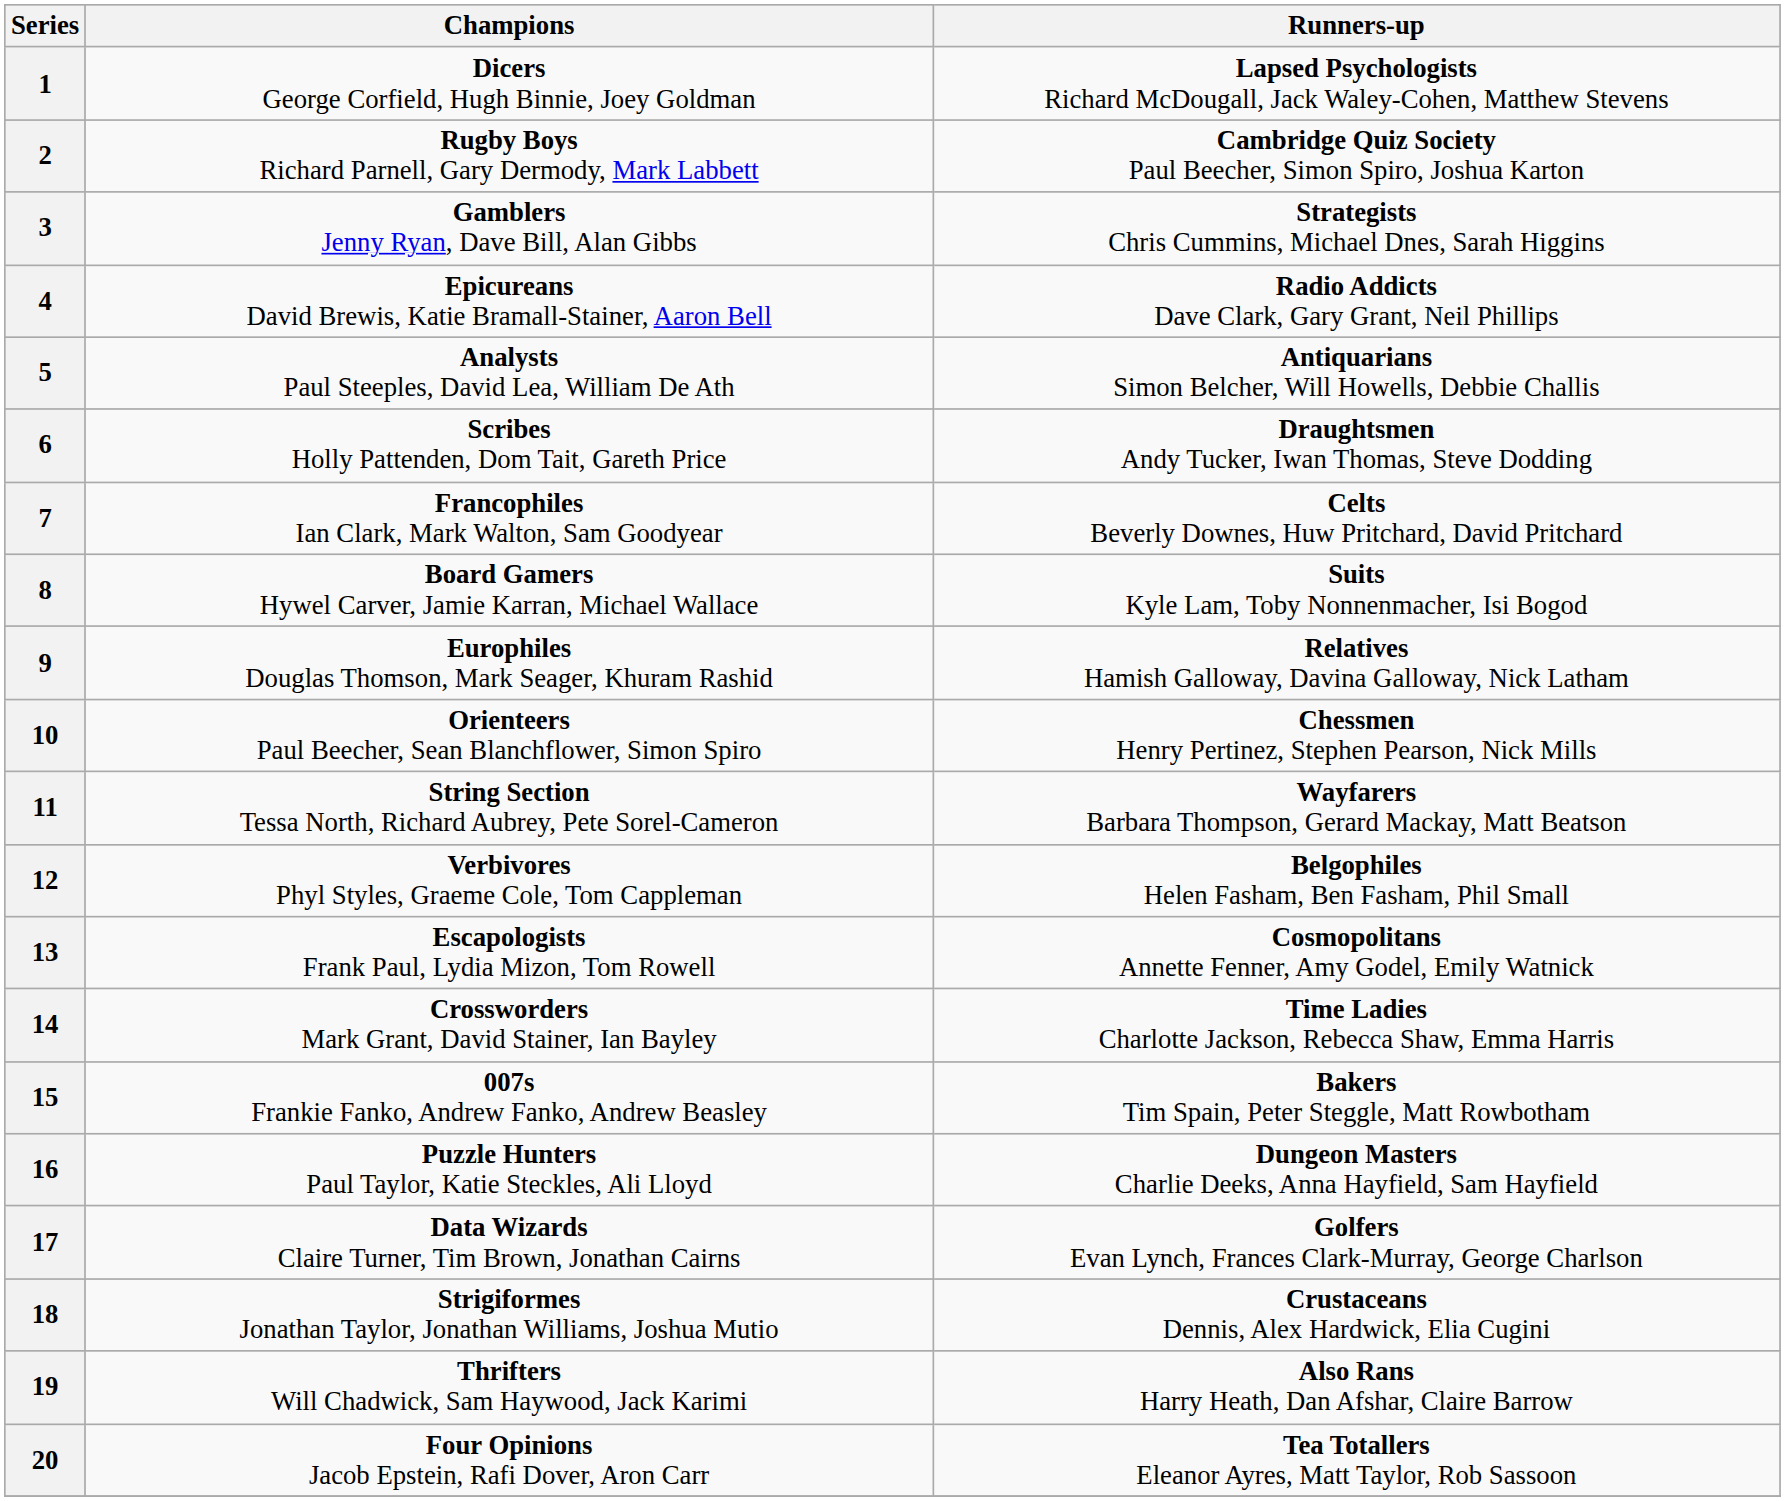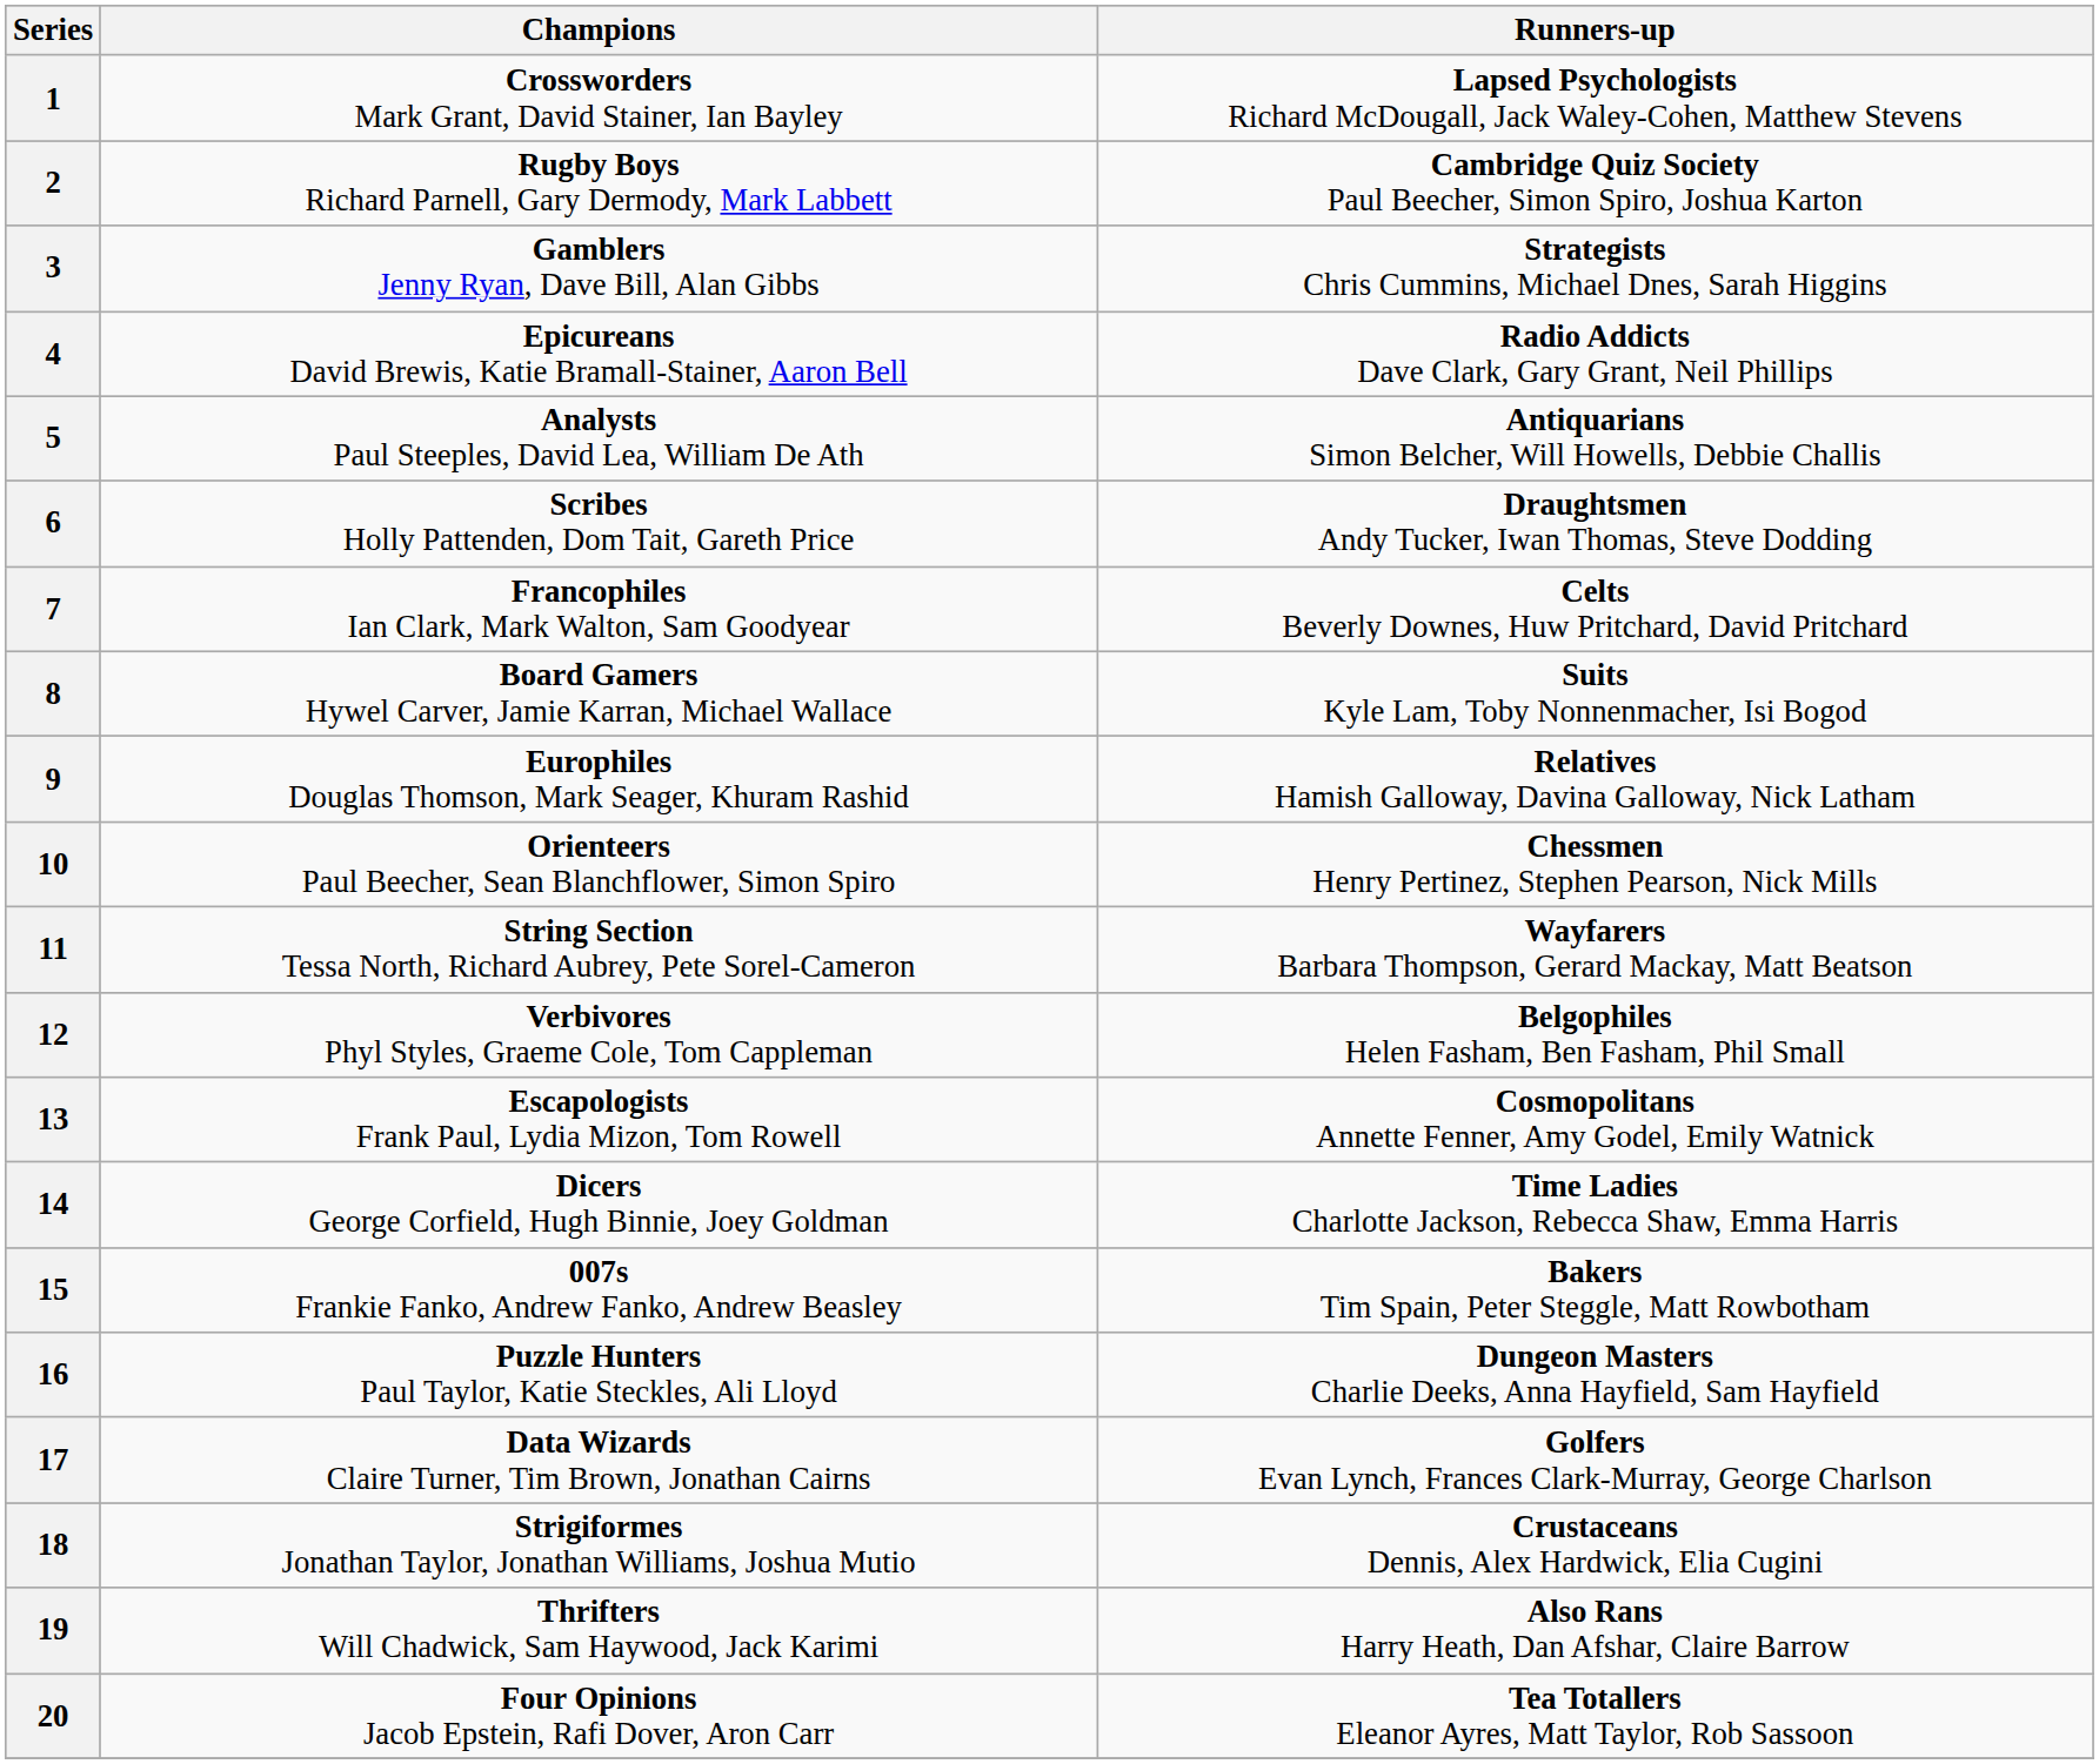 <table class=wikitable>
 <tr>
 <th width=40>Series</th>
 <th width=500>Champions</th>
 <th width=500>Runners-up</th>
 </tr>
 <tr>
 <th>1</th>
-<td align=center><strong>Dicers</strong><br>George Corfield, Hugh Binnie, Joey Goldman</td>
+<td align=center><strong>Crossworders</strong><br>Mark Grant, David Stainer, Ian Bayley</td>
 <td align=center><strong>Lapsed Psychologists</strong><br>Richard McDougall, Jack Waley-Cohen, Matthew Stevens</td>
 </tr>
 <tr>
 <th>2</th>
 <td align=center><strong>Rugby Boys</strong><br>Richard Parnell, Gary Dermody, <a href='#'>Mark Labbett</a></td>
 <td align=center><strong>Cambridge Quiz Society</strong><br>Paul Beecher, Simon Spiro, Joshua Karton</td>
 </tr>
 <tr>
 <th>3</th>
 <td align=center><strong>Gamblers</strong><br><a href='#'>Jenny Ryan</a>, Dave Bill, Alan Gibbs</td>
 <td align=center><strong>Strategists</strong><br>Chris Cummins, Michael Dnes, Sarah Higgins</td>
 </tr>
 <tr>
 <th>4</th>
 <td align=center><strong>Epicureans</strong><br>David Brewis, Katie Bramall-Stainer, <a href='#'>Aaron Bell</a></td>
 <td align=center><strong>Radio Addicts</strong><br>Dave Clark, Gary Grant, Neil Phillips</td>
 </tr>
 <tr>
 <th>5</th>
 <td align=center><strong>Analysts</strong><br>Paul Steeples, David Lea, William De Ath</td>
 <td align=center><strong>Antiquarians</strong><br>Simon Belcher, Will Howells, Debbie Challis</td>
 </tr>
 <tr>
 <th>6</th>
 <td align=center><strong>Scribes</strong><br>Holly Pattenden, Dom Tait, Gareth Price</td>
 <td align=center><strong>Draughtsmen</strong><br>Andy Tucker, Iwan Thomas, Steve Dodding</td>
 </tr>
 <tr>
 <th>7</th>
 <td align=center><strong>Francophiles</strong><br>Ian Clark, Mark Walton, Sam Goodyear</td>
 <td align=center><strong>Celts</strong><br>Beverly Downes, Huw Pritchard, David Pritchard</td>
 </tr>
 <tr>
 <th>8</th>
 <td align=center><strong>Board Gamers</strong><br>Hywel Carver, Jamie Karran, Michael Wallace</td>
 <td align=center><strong>Suits</strong><br>Kyle Lam, Toby Nonnenmacher, Isi Bogod</td>
 </tr>
 <tr>
 <th>9</th>
 <td align=center><strong>Europhiles</strong><br>Douglas Thomson, Mark Seager, Khuram Rashid</td>
 <td align=center><strong>Relatives</strong><br>Hamish Galloway, Davina Galloway, Nick Latham</td>
 </tr>
 <tr>
 <th>10</th>
 <td align=center><strong>Orienteers</strong><br>Paul Beecher, Sean Blanchflower, Simon Spiro</td>
 <td align=center><strong>Chessmen</strong><br>Henry Pertinez, Stephen Pearson, Nick Mills</td>
 </tr>
 <tr>
 <th>11</th>
 <td align=center><strong>String Section</strong><br>Tessa North, Richard Aubrey, Pete Sorel-Cameron</td>
 <td align=center><strong>Wayfarers</strong><br>Barbara Thompson, Gerard Mackay, Matt Beatson</td>
 </tr>
 <tr>
 <th>12</th>
 <td align=center><strong>Verbivores</strong><br>Phyl Styles, Graeme Cole, Tom Cappleman</td>
 <td align=center><strong>Belgophiles</strong><br>Helen Fasham, Ben Fasham, Phil Small</td>
 </tr>
 <tr>
 <th>13</th>
 <td align=center><strong>Escapologists</strong><br>Frank Paul, Lydia Mizon, Tom Rowell</td>
 <td align=center><strong>Cosmopolitans</strong><br>Annette Fenner, Amy Godel, Emily Watnick</td>
 </tr>
 <tr>
 <th>14</th>
-<td align=center><strong>Crossworders</strong><br>Mark Grant, David Stainer, Ian Bayley</td>
+<td align=center><strong>Dicers</strong><br>George Corfield, Hugh Binnie, Joey Goldman</td>
 <td align=center><strong>Time Ladies</strong><br>Charlotte Jackson, Rebecca Shaw, Emma Harris</td>
 </tr>
 <tr>
 <th>15</th>
 <td align=center><strong>007s</strong><br>Frankie Fanko, Andrew Fanko, Andrew Beasley</td>
 <td align=center><strong>Bakers</strong><br>Tim Spain, Peter Steggle, Matt Rowbotham</td>
 </tr>
 <tr>
 <th>16</th>
 <td align=center><strong>Puzzle Hunters</strong><br>Paul Taylor, Katie Steckles, Ali Lloyd</td>
 <td align=center><strong>Dungeon Masters</strong><br>Charlie Deeks, Anna Hayfield, Sam Hayfield</td>
 </tr>
 <tr>
 <th>17</th>
 <td align=center><strong>Data Wizards</strong><br>Claire Turner, Tim Brown, Jonathan Cairns</td>
 <td align=center><strong>Golfers</strong><br>Evan Lynch, Frances Clark-Murray, George Charlson</td>
 </tr>
 <tr>
 <th>18</th>
 <td align=center><strong>Strigiformes</strong><br>Jonathan Taylor, Jonathan Williams, Joshua Mutio</td>
 <td align=center><strong>Crustaceans</strong><br>Dennis, Alex Hardwick, Elia Cugini</td>
 </tr>
 <tr>
 <th>19</th>
 <td align=center><strong>Thrifters</strong><br>Will Chadwick, Sam Haywood, Jack Karimi</td>
 <td align=center><strong>Also Rans</strong><br>Harry Heath, Dan Afshar, Claire Barrow</td>
 </tr>
 <tr>
 <th>20</th>
 <td align=center><strong>Four Opinions</strong><br>Jacob Epstein, Rafi Dover, Aron Carr</td>
 <td align=center><strong>Tea Totallers</strong><br>Eleanor Ayres, Matt Taylor, Rob Sassoon</td>
 </tr>
 <tr>
 </tr>
 </table>
